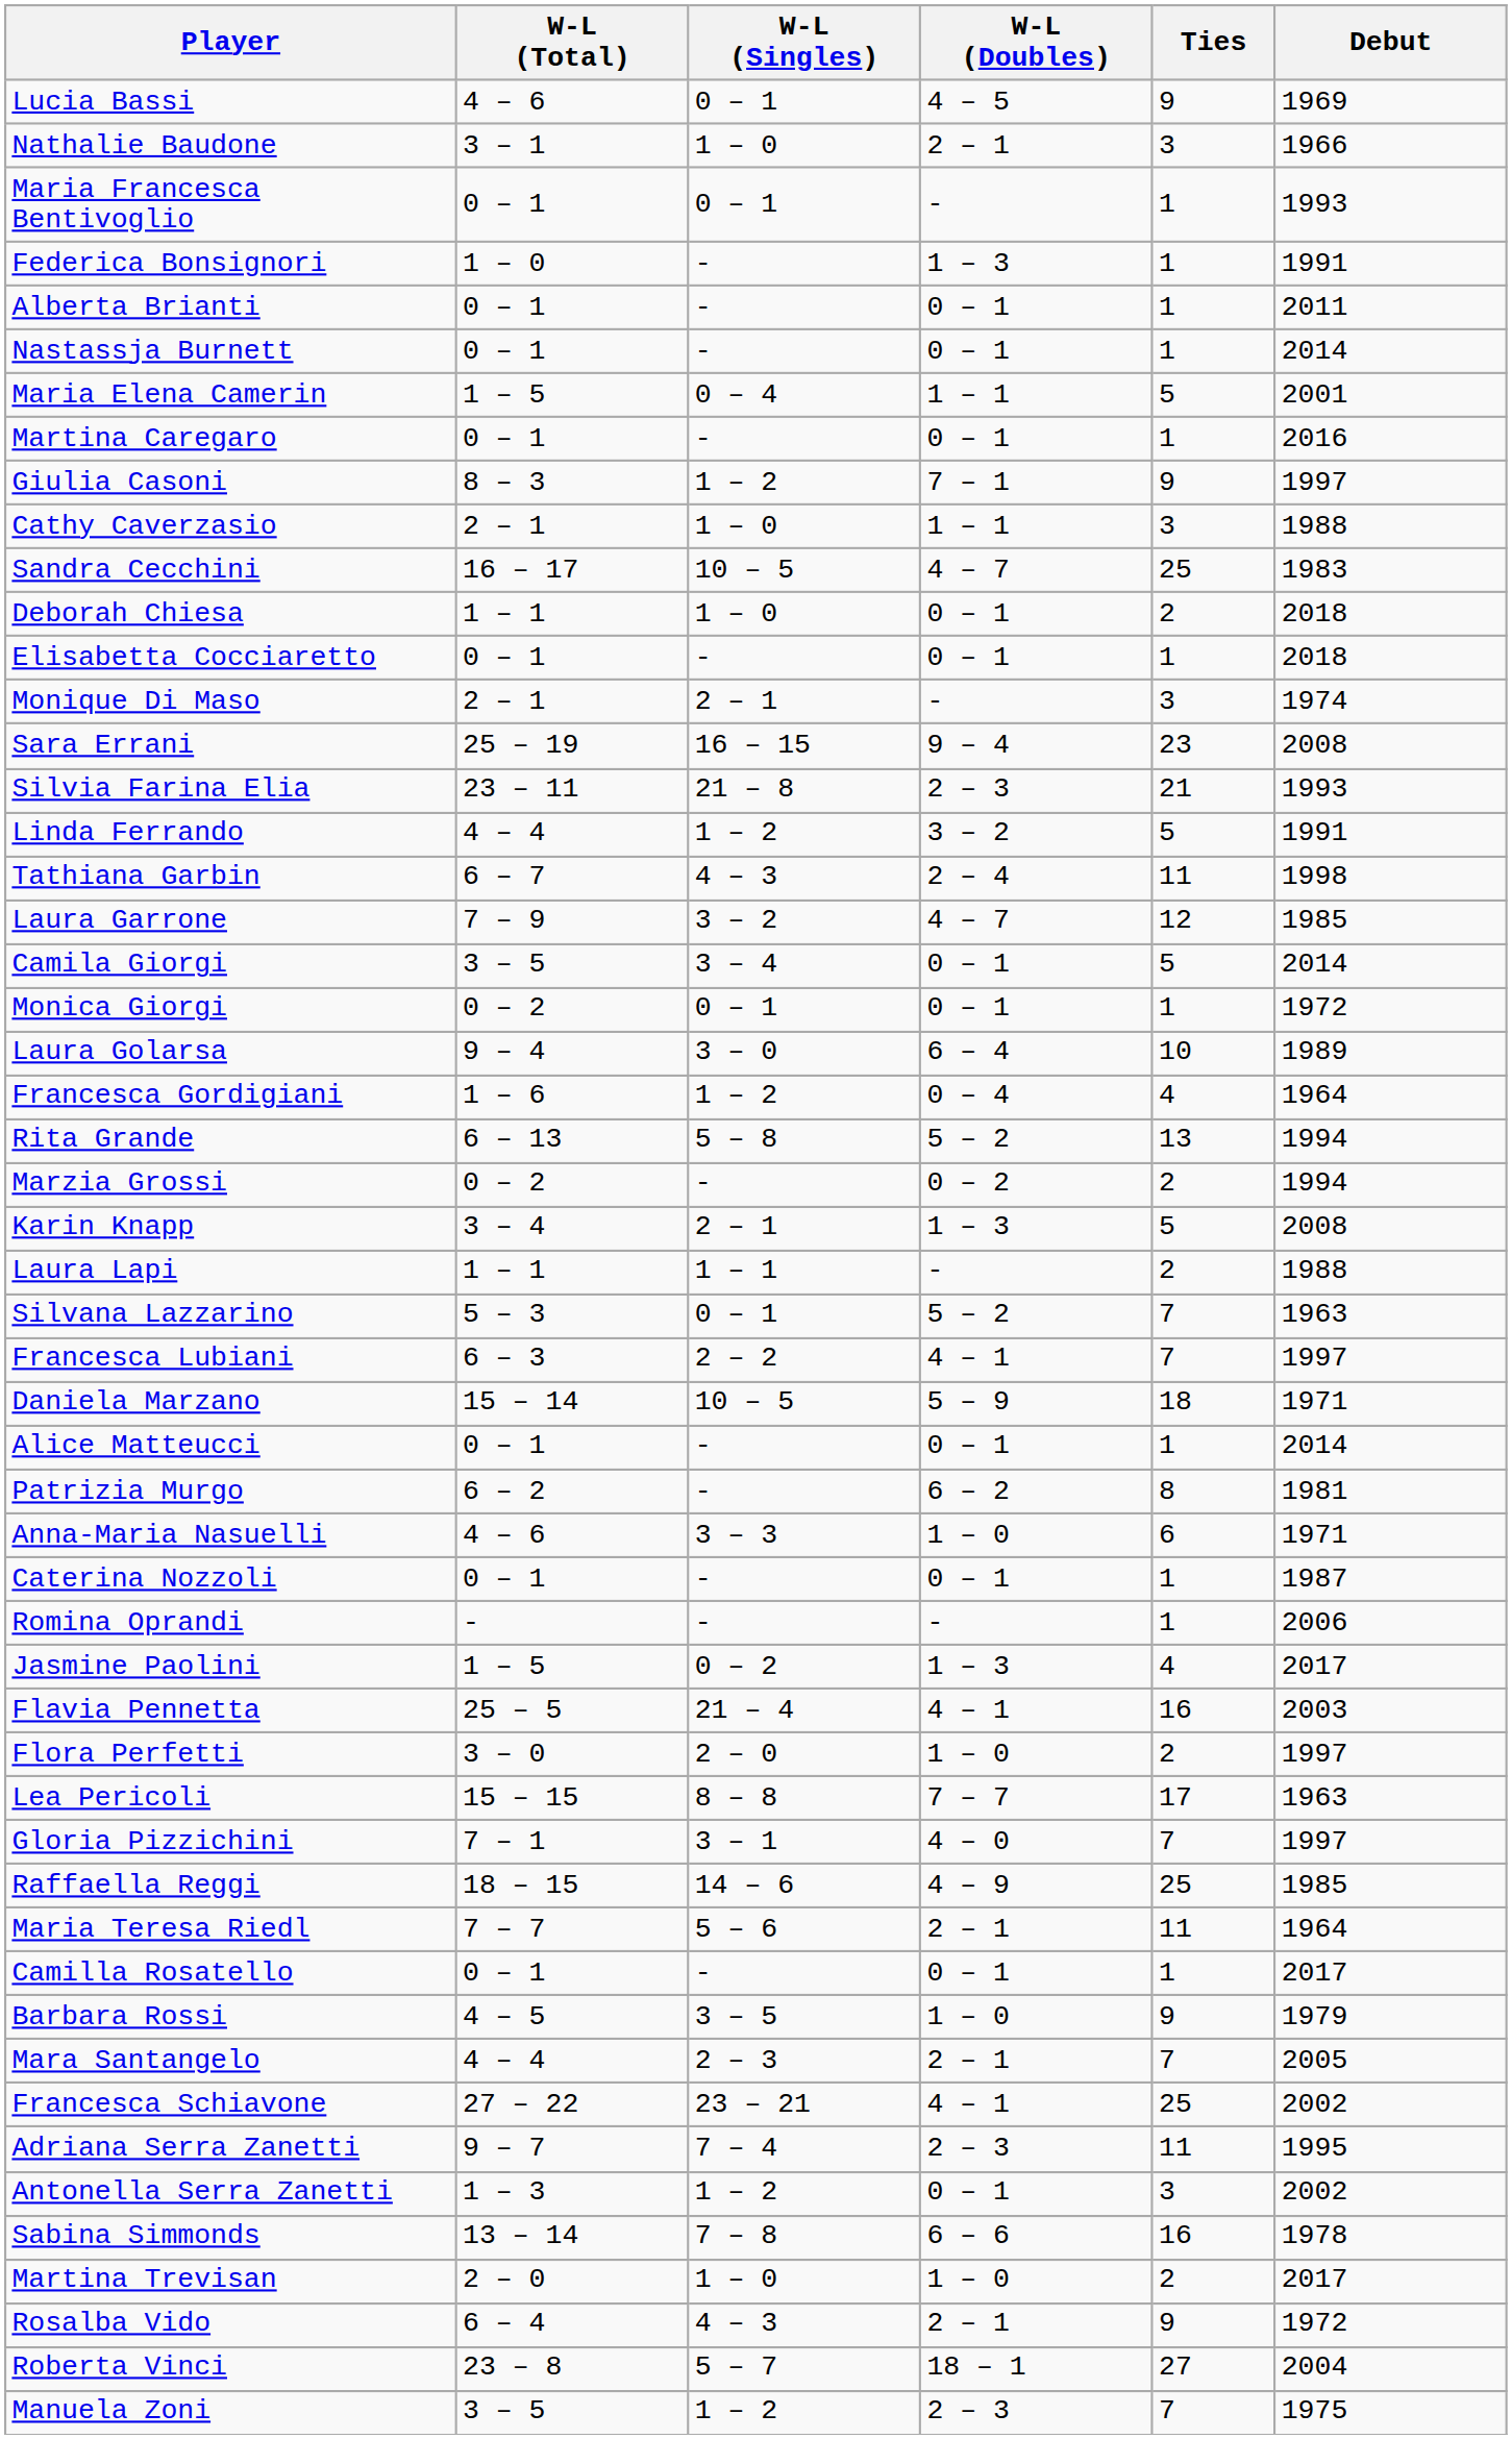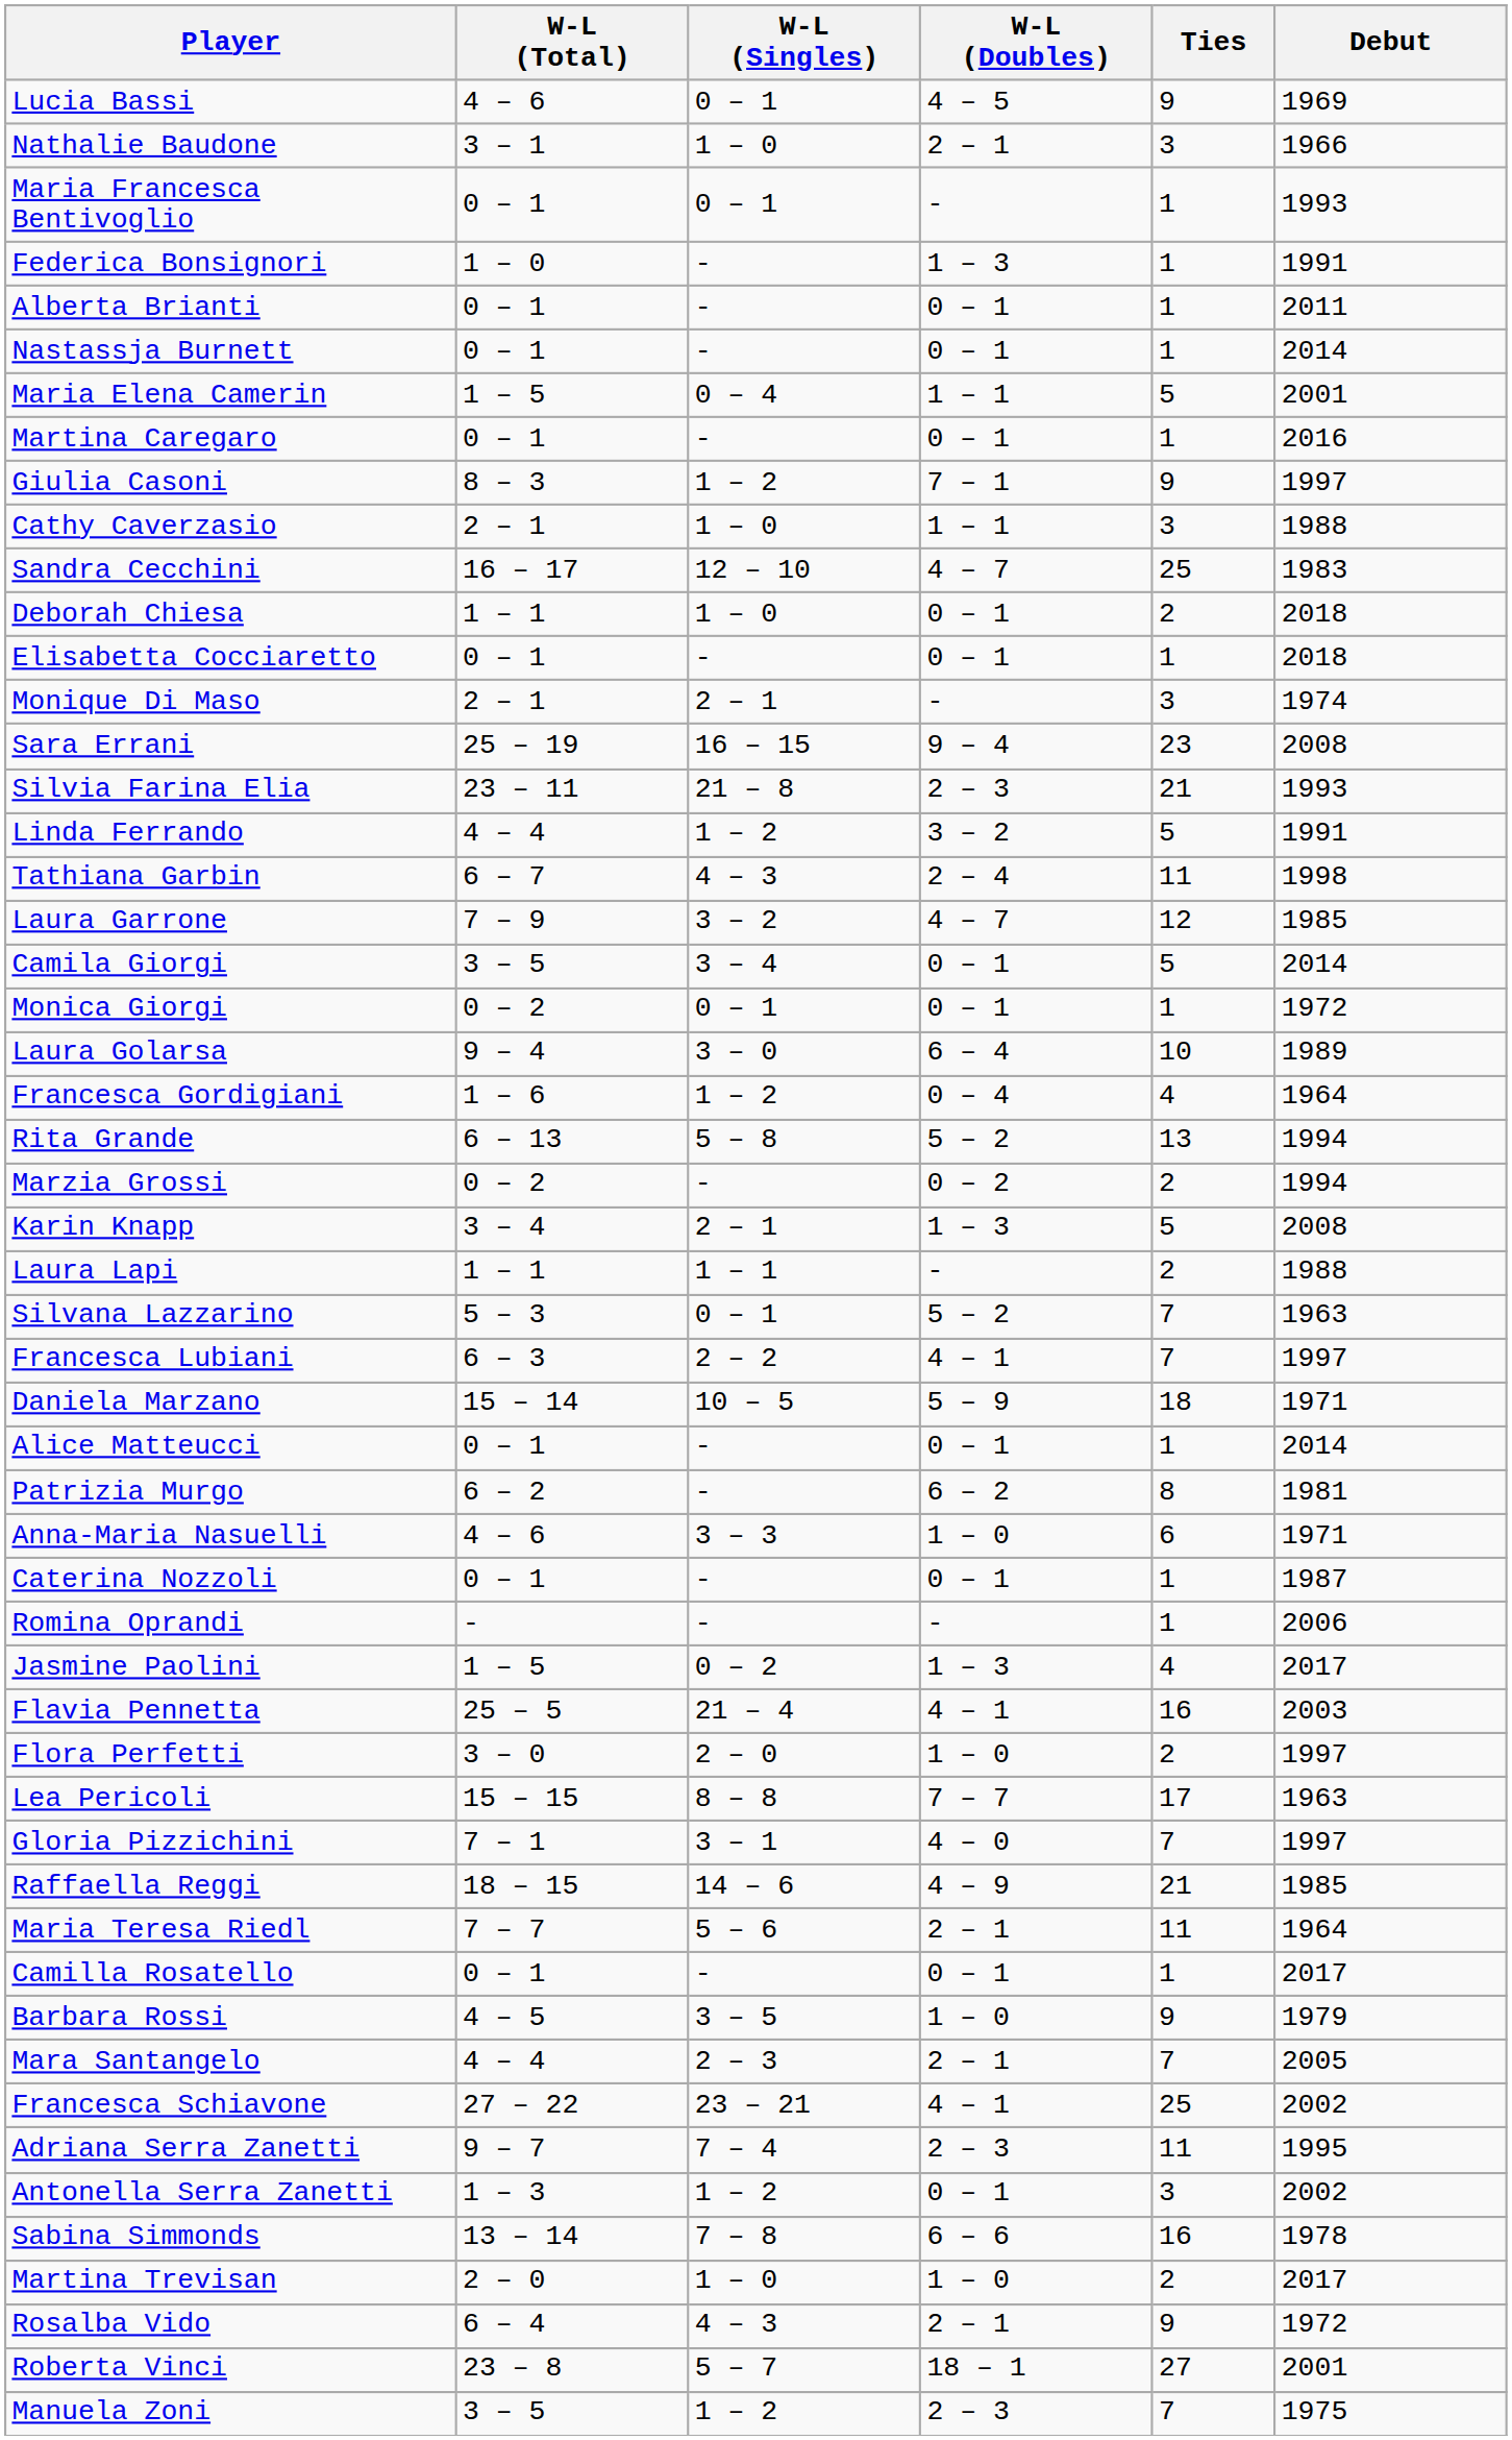 <table class="wikitable sortable" style=font-size:97%>
 <tr>
 <th width=200><a href='#'>Player</a></th>
 <th width=100>W-L<br>(Total)</th>
 <th width=100>W-L<br>(<a href='#'>Singles</a>)</th>
 <th width=100>W-L<br>(<a href='#'>Doubles</a>)</th>
 <th width=50>Ties</th>
 <th width=100>Debut</th>
 </tr>
 <tr>
 <td><a href='#'>Lucia Bassi</a></td>
 <td>4 – 6</td>
 <td>0 – 1</td>
 <td>4 – 5</td>
 <td>9</td>
 <td>1969</td>
 </tr>
 <tr>
 <td><a href='#'>Nathalie Baudone</a></td>
 <td>3 – 1</td>
 <td>1 – 0</td>
 <td>2 – 1</td>
 <td>3</td>
 <td>1966</td>
 </tr>
 <tr>
 <td><a href='#'>Maria Francesca Bentivoglio</a></td>
 <td>0 – 1</td>
 <td>0 – 1</td>
 <td>-</td>
 <td>1</td>
 <td>1993</td>
 </tr>
 <tr>
 <td><a href='#'>Federica Bonsignori</a></td>
 <td>1 – 0</td>
 <td>-</td>
 <td>1 – 3</td>
 <td>1</td>
 <td>1991</td>
 </tr>
 <tr>
 <td><a href='#'>Alberta Brianti</a></td>
 <td>0 – 1</td>
 <td>-</td>
 <td>0 – 1</td>
 <td>1</td>
 <td>2011</td>
 </tr>
 <tr>
 <td><a href='#'>Nastassja Burnett</a></td>
 <td>0 – 1</td>
 <td>-</td>
 <td>0 – 1</td>
 <td>1</td>
 <td>2014</td>
 </tr>
 <tr>
 <td><a href='#'>Maria Elena Camerin</a></td>
 <td>1 – 5</td>
 <td>0 – 4</td>
 <td>1 – 1</td>
 <td>5</td>
 <td>2001</td>
 </tr>
 <tr>
 <td><a href='#'>Martina Caregaro</a></td>
 <td>0 – 1</td>
 <td>-</td>
 <td>0 – 1</td>
 <td>1</td>
 <td>2016</td>
 </tr>
 <tr>
 <td><a href='#'>Giulia Casoni</a></td>
 <td>8 – 3</td>
 <td>1 – 2</td>
 <td>7 – 1</td>
 <td>9</td>
 <td>1997</td>
 </tr>
 <tr>
 <td><a href='#'>Cathy Caverzasio</a></td>
 <td>2 – 1</td>
 <td>1 – 0</td>
 <td>1 – 1</td>
 <td>3</td>
 <td>1988</td>
 </tr>
 <tr>
 <td><a href='#'>Sandra Cecchini</a></td>
 <td>16 – 17</td>
-<td>10 – 5</td>
+<td>12 – 10</td>
 <td>4 – 7</td>
 <td>25</td>
 <td>1983</td>
 </tr>
 <tr>
 <td><a href='#'>Deborah Chiesa</a></td>
 <td>1 – 1</td>
 <td>1 – 0</td>
 <td>0 – 1</td>
 <td>2</td>
 <td>2018</td>
 </tr>
 <tr>
 <td><a href='#'>Elisabetta Cocciaretto</a></td>
 <td>0 – 1</td>
 <td>-</td>
 <td>0 – 1</td>
 <td>1</td>
 <td>2018</td>
 </tr>
 <tr>
 <td><a href='#'>Monique Di Maso</a></td>
 <td>2 – 1</td>
 <td>2 – 1</td>
 <td>-</td>
 <td>3</td>
 <td>1974</td>
 </tr>
 <tr>
 <td><a href='#'>Sara Errani</a></td>
 <td>25 – 19</td>
 <td>16 – 15</td>
 <td>9 – 4</td>
 <td>23</td>
 <td>2008</td>
 </tr>
 <tr>
 <td><a href='#'>Silvia Farina Elia</a></td>
 <td>23 – 11</td>
 <td>21 – 8</td>
 <td>2 – 3</td>
 <td>21</td>
 <td>1993</td>
 </tr>
 <tr>
 <td><a href='#'>Linda Ferrando</a></td>
 <td>4 – 4</td>
 <td>1 – 2</td>
 <td>3 – 2</td>
 <td>5</td>
 <td>1991</td>
 </tr>
 <tr>
 <td><a href='#'>Tathiana Garbin</a></td>
 <td>6 – 7</td>
 <td>4 – 3</td>
 <td>2 – 4</td>
 <td>11</td>
 <td>1998</td>
 </tr>
 <tr>
 <td><a href='#'>Laura Garrone</a></td>
 <td>7 – 9</td>
 <td>3 – 2</td>
 <td>4 – 7</td>
 <td>12</td>
 <td>1985</td>
 </tr>
 <tr>
 <td><a href='#'>Camila Giorgi</a></td>
 <td>3 – 5</td>
 <td>3 – 4</td>
 <td>0 – 1</td>
 <td>5</td>
 <td>2014</td>
 </tr>
 <tr>
 <td><a href='#'>Monica Giorgi</a></td>
 <td>0 – 2</td>
 <td>0 – 1</td>
 <td>0 – 1</td>
 <td>1</td>
 <td>1972</td>
 </tr>
 <tr>
 <td><a href='#'>Laura Golarsa</a></td>
 <td>9 – 4</td>
 <td>3 – 0</td>
 <td>6 – 4</td>
 <td>10</td>
 <td>1989</td>
 </tr>
 <tr>
 <td><a href='#'>Francesca Gordigiani</a></td>
 <td>1 – 6</td>
 <td>1 – 2</td>
 <td>0 – 4</td>
 <td>4</td>
 <td>1964</td>
 </tr>
 <tr>
 <td><a href='#'>Rita Grande</a></td>
 <td>6 – 13</td>
 <td>5 – 8</td>
 <td>5 – 2</td>
 <td>13</td>
 <td>1994</td>
 </tr>
 <tr>
 <td><a href='#'>Marzia Grossi</a></td>
 <td>0 – 2</td>
 <td>-</td>
 <td>0 – 2</td>
 <td>2</td>
 <td>1994</td>
 </tr>
 <tr>
 <td><a href='#'>Karin Knapp</a></td>
 <td>3 – 4</td>
 <td>2 – 1</td>
 <td>1 – 3</td>
 <td>5</td>
 <td>2008</td>
 </tr>
 <tr>
 <td><a href='#'>Laura Lapi</a></td>
 <td>1 – 1</td>
 <td>1 – 1</td>
 <td>-</td>
 <td>2</td>
 <td>1988</td>
 </tr>
 <tr>
 <td><a href='#'>Silvana Lazzarino</a></td>
 <td>5 – 3</td>
 <td>0 – 1</td>
 <td>5 – 2</td>
 <td>7</td>
 <td>1963</td>
 </tr>
 <tr>
 <td><a href='#'>Francesca Lubiani</a></td>
 <td>6 – 3</td>
 <td>2 – 2</td>
 <td>4 – 1</td>
 <td>7</td>
 <td>1997</td>
 </tr>
 <tr>
 <td><a href='#'>Daniela Marzano</a></td>
 <td>15 – 14</td>
 <td>10 – 5</td>
 <td>5 – 9</td>
 <td>18</td>
 <td>1971</td>
 </tr>
 <tr>
 <td><a href='#'>Alice Matteucci</a></td>
 <td>0 – 1</td>
 <td>-</td>
 <td>0 – 1</td>
 <td>1</td>
 <td>2014</td>
 </tr>
 <tr>
 <td><a href='#'>Patrizia Murgo</a></td>
 <td>6 – 2</td>
 <td>-</td>
 <td>6 – 2</td>
 <td>8</td>
 <td>1981</td>
 </tr>
 <tr>
 <td><a href='#'>Anna-Maria Nasuelli</a></td>
 <td>4 – 6</td>
 <td>3 – 3</td>
 <td>1 – 0</td>
 <td>6</td>
 <td>1971</td>
 </tr>
 <tr>
 <td><a href='#'>Caterina Nozzoli</a></td>
 <td>0 – 1</td>
 <td>-</td>
 <td>0 – 1</td>
 <td>1</td>
 <td>1987</td>
 </tr>
 <tr>
 <td><a href='#'>Romina Oprandi</a></td>
 <td>-</td>
 <td>-</td>
 <td>-</td>
 <td>1</td>
 <td>2006</td>
 </tr>
 <tr>
 <td><a href='#'>Jasmine Paolini</a></td>
 <td>1 – 5</td>
 <td>0 – 2</td>
 <td>1 – 3</td>
 <td>4</td>
 <td>2017</td>
 </tr>
 <tr>
 <td><a href='#'>Flavia Pennetta</a></td>
 <td>25 – 5</td>
 <td>21 – 4</td>
 <td>4 – 1</td>
 <td>16</td>
 <td>2003</td>
 </tr>
 <tr>
 <td><a href='#'>Flora Perfetti</a></td>
 <td>3 – 0</td>
 <td>2 – 0</td>
 <td>1 – 0</td>
 <td>2</td>
 <td>1997</td>
 </tr>
 <tr>
 <td><a href='#'>Lea Pericoli</a></td>
 <td>15 – 15</td>
 <td>8 – 8</td>
 <td>7 – 7</td>
 <td>17</td>
 <td>1963</td>
 </tr>
 <tr>
 <td><a href='#'>Gloria Pizzichini</a></td>
 <td>7 – 1</td>
 <td>3 – 1</td>
 <td>4 – 0</td>
 <td>7</td>
 <td>1997</td>
 </tr>
 <tr>
 <td><a href='#'>Raffaella Reggi</a></td>
 <td>18 – 15</td>
 <td>14 – 6</td>
 <td>4 – 9</td>
-<td>25</td>
+<td>21</td>
 <td>1985</td>
 </tr>
 <tr>
 <td><a href='#'>Maria Teresa Riedl</a></td>
 <td>7 – 7</td>
 <td>5 – 6</td>
 <td>2 – 1</td>
 <td>11</td>
 <td>1964</td>
 </tr>
 <tr>
 <td><a href='#'>Camilla Rosatello</a></td>
 <td>0 – 1</td>
 <td>-</td>
 <td>0 – 1</td>
 <td>1</td>
 <td>2017</td>
 </tr>
 <tr>
 <td><a href='#'>Barbara Rossi</a></td>
 <td>4 – 5</td>
 <td>3 – 5</td>
 <td>1 – 0</td>
 <td>9</td>
 <td>1979</td>
 </tr>
 <tr>
 <td><a href='#'>Mara Santangelo</a></td>
 <td>4 – 4</td>
 <td>2 – 3</td>
 <td>2 – 1</td>
 <td>7</td>
 <td>2005</td>
 </tr>
 <tr>
 <td><a href='#'>Francesca Schiavone</a></td>
 <td>27 – 22</td>
 <td>23 – 21</td>
 <td>4 – 1</td>
 <td>25</td>
 <td>2002</td>
 </tr>
 <tr>
 <td><a href='#'>Adriana Serra Zanetti</a></td>
 <td>9 – 7</td>
 <td>7 – 4</td>
 <td>2 – 3</td>
 <td>11</td>
 <td>1995</td>
 </tr>
 <tr>
 <td><a href='#'>Antonella Serra Zanetti</a></td>
 <td>1 – 3</td>
 <td>1 – 2</td>
 <td>0 – 1</td>
 <td>3</td>
 <td>2002</td>
 </tr>
 <tr>
 <td><a href='#'>Sabina Simmonds</a></td>
 <td>13 – 14</td>
 <td>7 – 8</td>
 <td>6 – 6</td>
 <td>16</td>
 <td>1978</td>
 </tr>
 <tr>
 <td><a href='#'>Martina Trevisan</a></td>
 <td>2 – 0</td>
 <td>1 – 0</td>
 <td>1 – 0</td>
 <td>2</td>
 <td>2017</td>
 </tr>
 <tr>
 <td><a href='#'>Rosalba Vido</a></td>
 <td>6 – 4</td>
 <td>4 – 3</td>
 <td>2 – 1</td>
 <td>9</td>
 <td>1972</td>
 </tr>
 <tr>
 <td><a href='#'>Roberta Vinci</a></td>
 <td>23 – 8</td>
 <td>5 – 7</td>
 <td>18 – 1</td>
 <td>27</td>
-<td>2004</td>
+<td>2001</td>
 </tr>
 <tr>
 <td><a href='#'>Manuela Zoni</a></td>
 <td>3 – 5</td>
 <td>1 – 2</td>
 <td>2 – 3</td>
 <td>7</td>
 <td>1975</td>
 </tr>
 <tr>
 </tr>
 </table>
